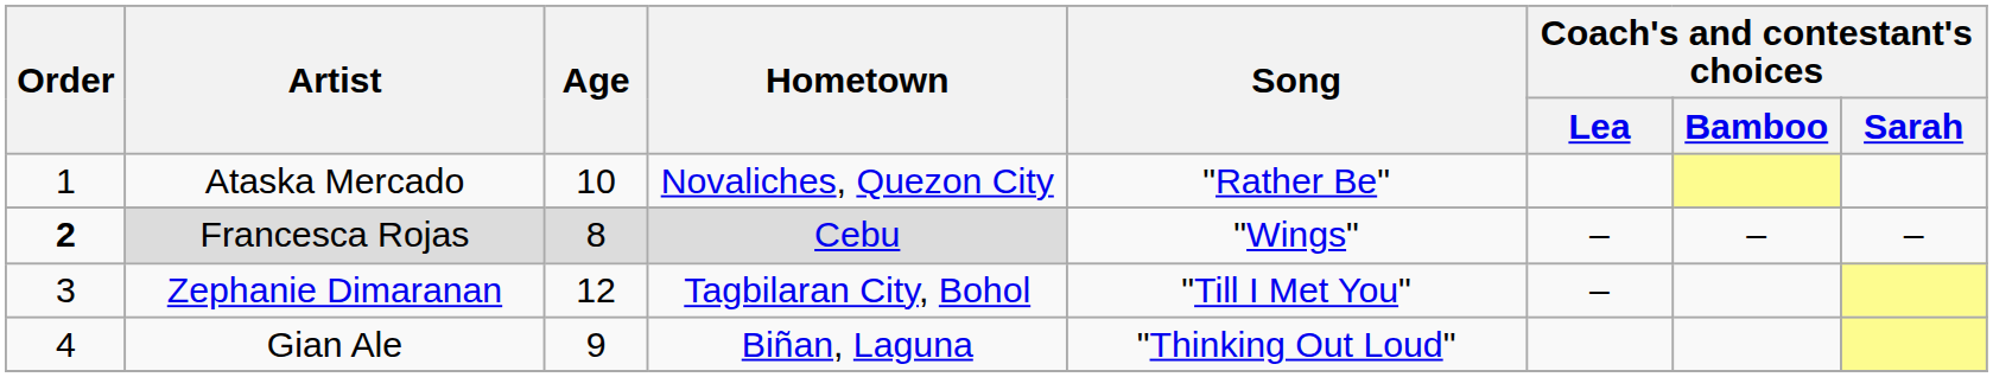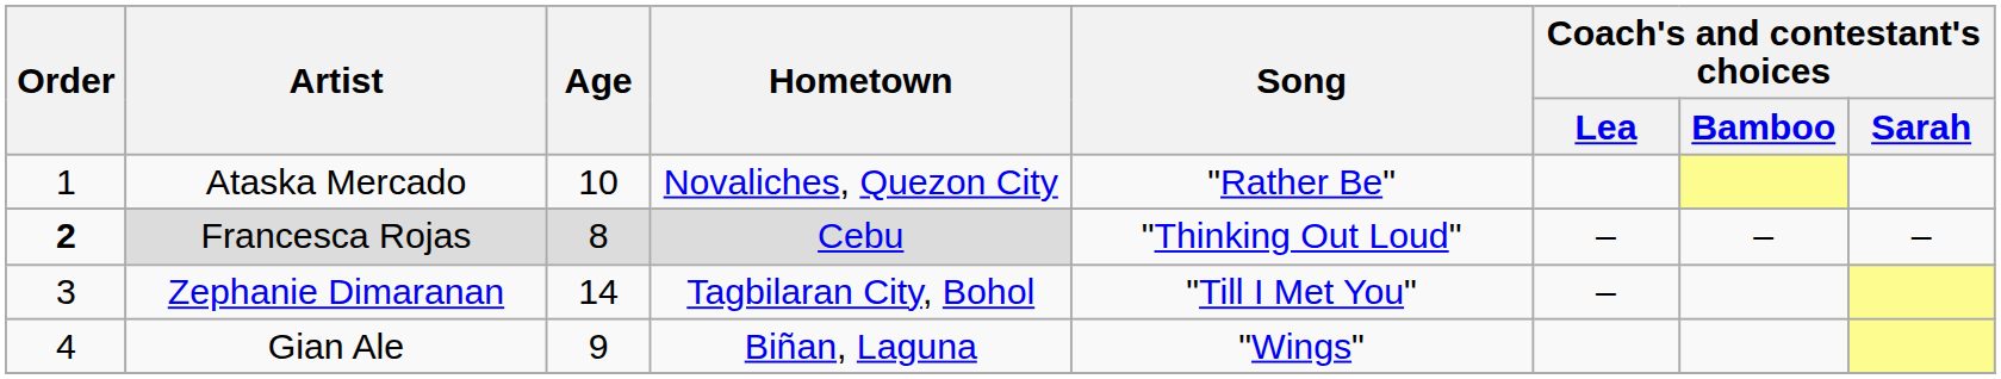 <table class="wikitable" style="text-align:center; line-height:17px; width:100%;">
 <tr>
 <th scope="col" rowspan="2" width="05%">Order</th>
 <th scope="col" rowspan="2" width="20%">Artist</th>
 <th scope="col" rowspan="2" width="05%">Age</th>
 <th scope="col" rowspan="2" width="20%">Hometown</th>
 <th scope="col" rowspan="2" width="22%">Song</th>
 <th scope="col" colspan="4" width="28%">Coach's and contestant's choices</th>
 </tr>
 <tr>
 <th width="07%"><a href='#'>Lea</a></th>
 <th width="07%"><a href='#'>Bamboo</a></th>
 <th width="07%"><a href='#'>Sarah</a></th>
 </tr>
 <tr>
 <td scope="row">1</td>
 <td>Ataska Mercado</td>
 <td>10</td>
 <td><a href='#'>Novaliches</a>, <a href='#'>Quezon City</a></td>
 <td>"<a href='#'>Rather Be</a>"</td>
 <td><strong></strong></td>
 <td style="background:#fdfc8f;"><strong></strong></td>
 <td><strong></strong></td>
 </tr>
 <tr>
 <td scope="row"><strong>2</strong></td>
 <td style="background:#DCDCDC;">Francesca Rojas</td>
 <td style="background:#DCDCDC;">8</td>
 <td style="background:#DCDCDC;"><a href='#'>Cebu</a></td>
-<td>"<a href='#'>Wings</a>"</td>
+<td>"<a href='#'>Thinking Out Loud</a>"</td>
 <td>–</td>
 <td>–</td>
 <td>–</td>
 </tr>
 <tr>
 <td scope="row">3</td>
 <td><a href='#'>Zephanie Dimaranan</a></td>
-<td>12</td>
+<td>14</td>
 <td><a href='#'>Tagbilaran City</a>, <a href='#'>Bohol</a></td>
 <td>"<a href='#'>Till I Met You</a>"</td>
 <td>–</td>
 <td><strong></strong></td>
 <td style="background:#fdfc8f;"><strong></strong></td>
 </tr>
 <tr>
 <td scope="row">4</td>
 <td>Gian Ale</td>
 <td>9</td>
 <td><a href='#'>Biñan</a>, <a href='#'>Laguna</a></td>
-<td>"<a href='#'>Thinking Out Loud</a>"</td>
+<td>"<a href='#'>Wings</a>"</td>
 <td><strong></strong></td>
 <td><strong></strong></td>
 <td style="background:#fdfc8f;"><strong></strong></td>
 </tr>
 <tr>
 </tr>
 </table>
